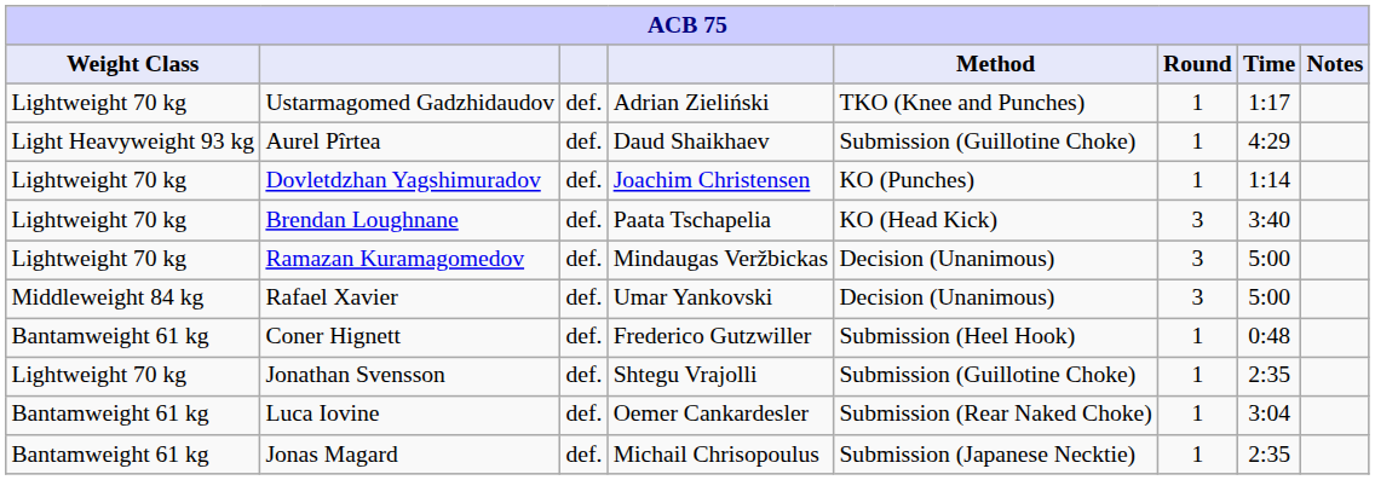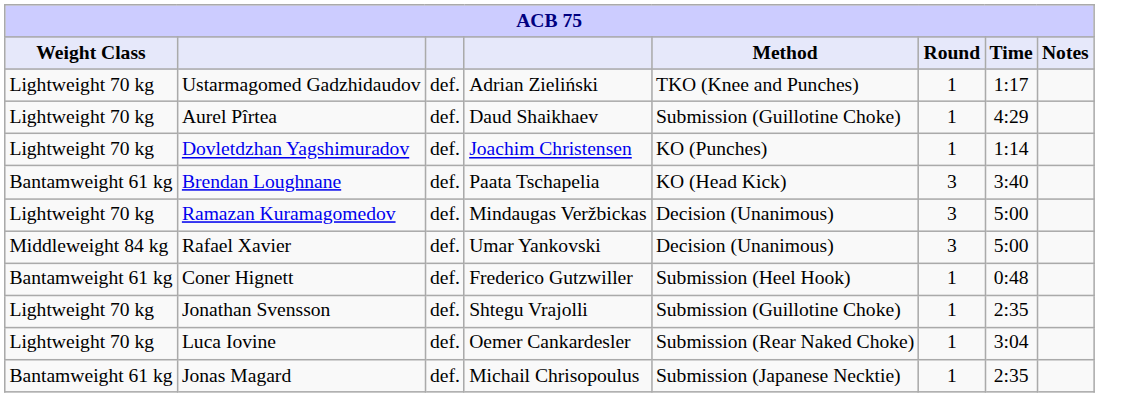 <table class="wikitable" style="font-size: 80%;">
 <tr>
 <th colspan="8" style="background-color: #ccf; color: #000080; text-align: center;"><strong>ACB 75</strong></th>
 </tr>
 <tr>
 <th colspan="1" style="background-color: #E6E8FA; color: #000000; text-align: center;">Weight Class</th>
 <th colspan="1" style="background-color: #E6E8FA; color: #000000; text-align: center;"></th>
 <th colspan="1" style="background-color: #E6E8FA; color: #000000; text-align: center;"></th>
 <th colspan="1" style="background-color: #E6E8FA; color: #000000; text-align: center;"></th>
 <th colspan="1" style="background-color: #E6E8FA; color: #000000; text-align: center;">Method</th>
 <th colspan="1" style="background-color: #E6E8FA; color: #000000; text-align: center;">Round</th>
 <th colspan="1" style="background-color: #E6E8FA; color: #000000; text-align: center;">Time</th>
 <th colspan="1" style="background-color: #E6E8FA; color: #000000; text-align: center;">Notes</th>
 </tr>
 <tr>
 <td>Lightweight 70 kg</td>
 <td> Ustarmagomed Gadzhidaudov</td>
 <td>def.</td>
 <td> Adrian Zieliński</td>
 <td>TKO (Knee and Punches)</td>
 <td align=center>1</td>
 <td align=center>1:17</td>
 <td></td>
 </tr>
 <tr>
-<td>Light Heavyweight 93 kg</td>
+<td>Lightweight 70 kg</td>
 <td> Aurel Pîrtea</td>
 <td>def.</td>
 <td> Daud Shaikhaev</td>
 <td>Submission (Guillotine Choke)</td>
 <td align=center>1</td>
 <td align=center>4:29</td>
 <td></td>
 </tr>
 <tr>
 <td>Lightweight 70 kg</td>
 <td> <a href='#'>Dovletdzhan Yagshimuradov</a></td>
 <td>def.</td>
 <td> <a href='#'>Joachim Christensen</a></td>
 <td>KO (Punches)</td>
 <td align=center>1</td>
 <td align=center>1:14</td>
 <td></td>
 </tr>
 <tr>
-<td>Lightweight 70 kg</td>
+<td>Bantamweight 61 kg</td>
 <td> <a href='#'>Brendan Loughnane</a></td>
 <td>def.</td>
 <td> Paata Tschapelia</td>
 <td>KO (Head Kick)</td>
 <td align=center>3</td>
 <td align=center>3:40</td>
 <td></td>
 </tr>
 <tr>
 <td>Lightweight 70 kg</td>
 <td> <a href='#'>Ramazan Kuramagomedov</a></td>
 <td>def.</td>
 <td> Mindaugas Veržbickas</td>
 <td>Decision (Unanimous)</td>
 <td align=center>3</td>
 <td align=center>5:00</td>
 <td></td>
 </tr>
 <tr>
 <td>Middleweight 84 kg</td>
 <td> Rafael Xavier</td>
 <td>def.</td>
 <td> Umar Yankovski</td>
 <td>Decision (Unanimous)</td>
 <td align=center>3</td>
 <td align=center>5:00</td>
 <td></td>
 </tr>
 <tr>
 <td>Bantamweight 61 kg</td>
 <td> Coner Hignett</td>
 <td>def.</td>
 <td> Frederico Gutzwiller</td>
 <td>Submission (Heel Hook)</td>
 <td align=center>1</td>
 <td align=center>0:48</td>
 <td></td>
 </tr>
 <tr>
 <td>Lightweight 70 kg</td>
 <td> Jonathan Svensson</td>
 <td>def.</td>
 <td> Shtegu Vrajolli</td>
 <td>Submission (Guillotine Choke)</td>
 <td align=center>1</td>
 <td align=center>2:35</td>
 <td></td>
 </tr>
 <tr>
-<td>Bantamweight 61 kg</td>
+<td>Lightweight 70 kg</td>
 <td> Luca Iovine</td>
 <td>def.</td>
 <td> Oemer Cankardesler</td>
 <td>Submission (Rear Naked Choke)</td>
 <td align=center>1</td>
 <td align=center>3:04</td>
 <td></td>
 </tr>
 <tr>
 <td>Bantamweight 61 kg</td>
 <td> Jonas Magard</td>
 <td>def.</td>
 <td> Michail Chrisopoulus</td>
 <td>Submission (Japanese Necktie)</td>
 <td align=center>1</td>
 <td align=center>2:35</td>
 <td></td>
 </tr>
 </table>
